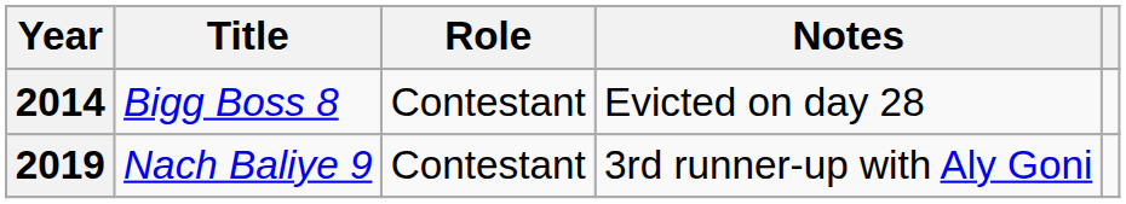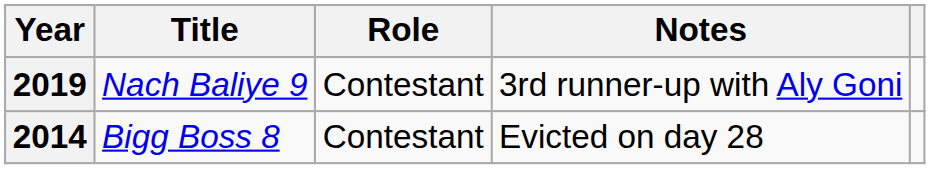 <table class="wikitable plainrowheaders sortable">
 <tr>
 <th scope="col">Year</th>
 <th scope="col">Title</th>
 <th scope="col">Role</th>
 <th scope="col">Notes</th>
 <th scope="col" class="unsortable"></th>
 </tr>
 <tr>
+<th scope="row">2019</th>
+<td><em><a href='#'>Nach Baliye 9</a></em></td>
+<td>Contestant</td>
+<td>3rd runner-up with <a href='#'>Aly Goni</a></td>
+<td></td>
+</tr>
+<tr>
 <th scope="row">2014</th>
 <td><em><a href='#'>Bigg Boss 8</a></em></td>
 <td>Contestant</td>
 <td>Evicted on day 28</td>
 <td></td>
 </tr>
-<tr>
-<th scope="row">2019</th>
-<td><em><a href='#'>Nach Baliye 9</a></em></td>
-<td>Contestant</td>
-<td>3rd runner-up with <a href='#'>Aly Goni</a></td>
-<td></td>
-</tr>
 </table>
